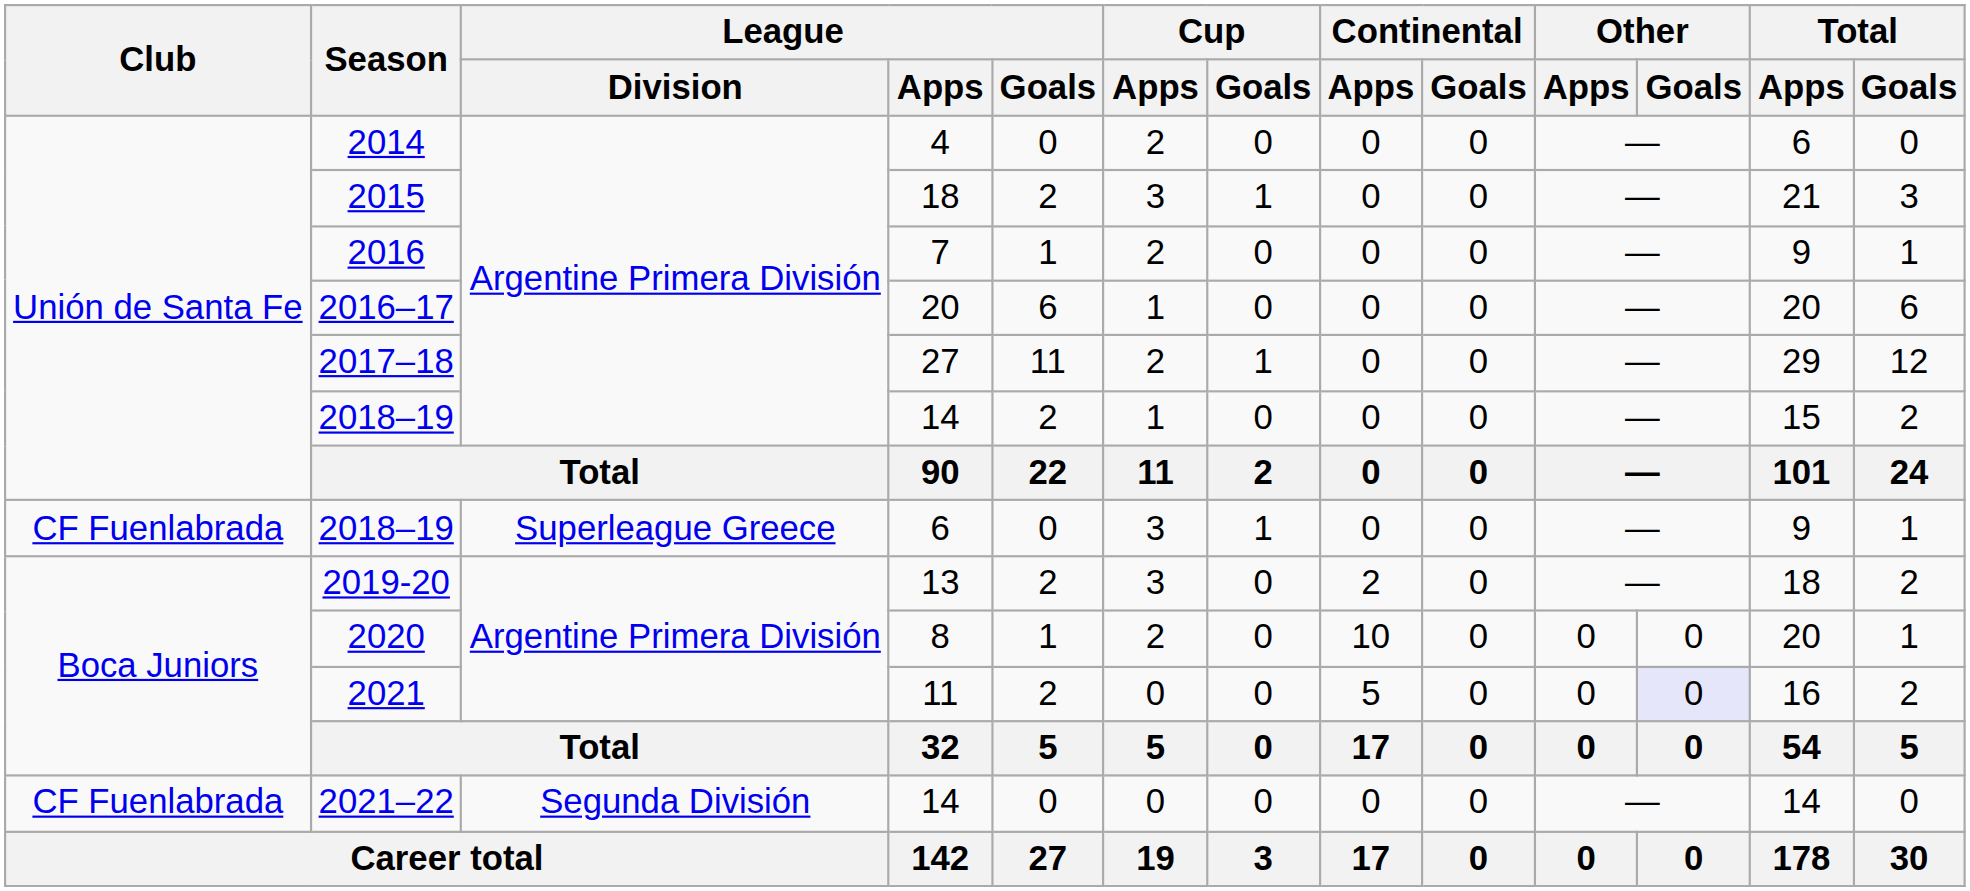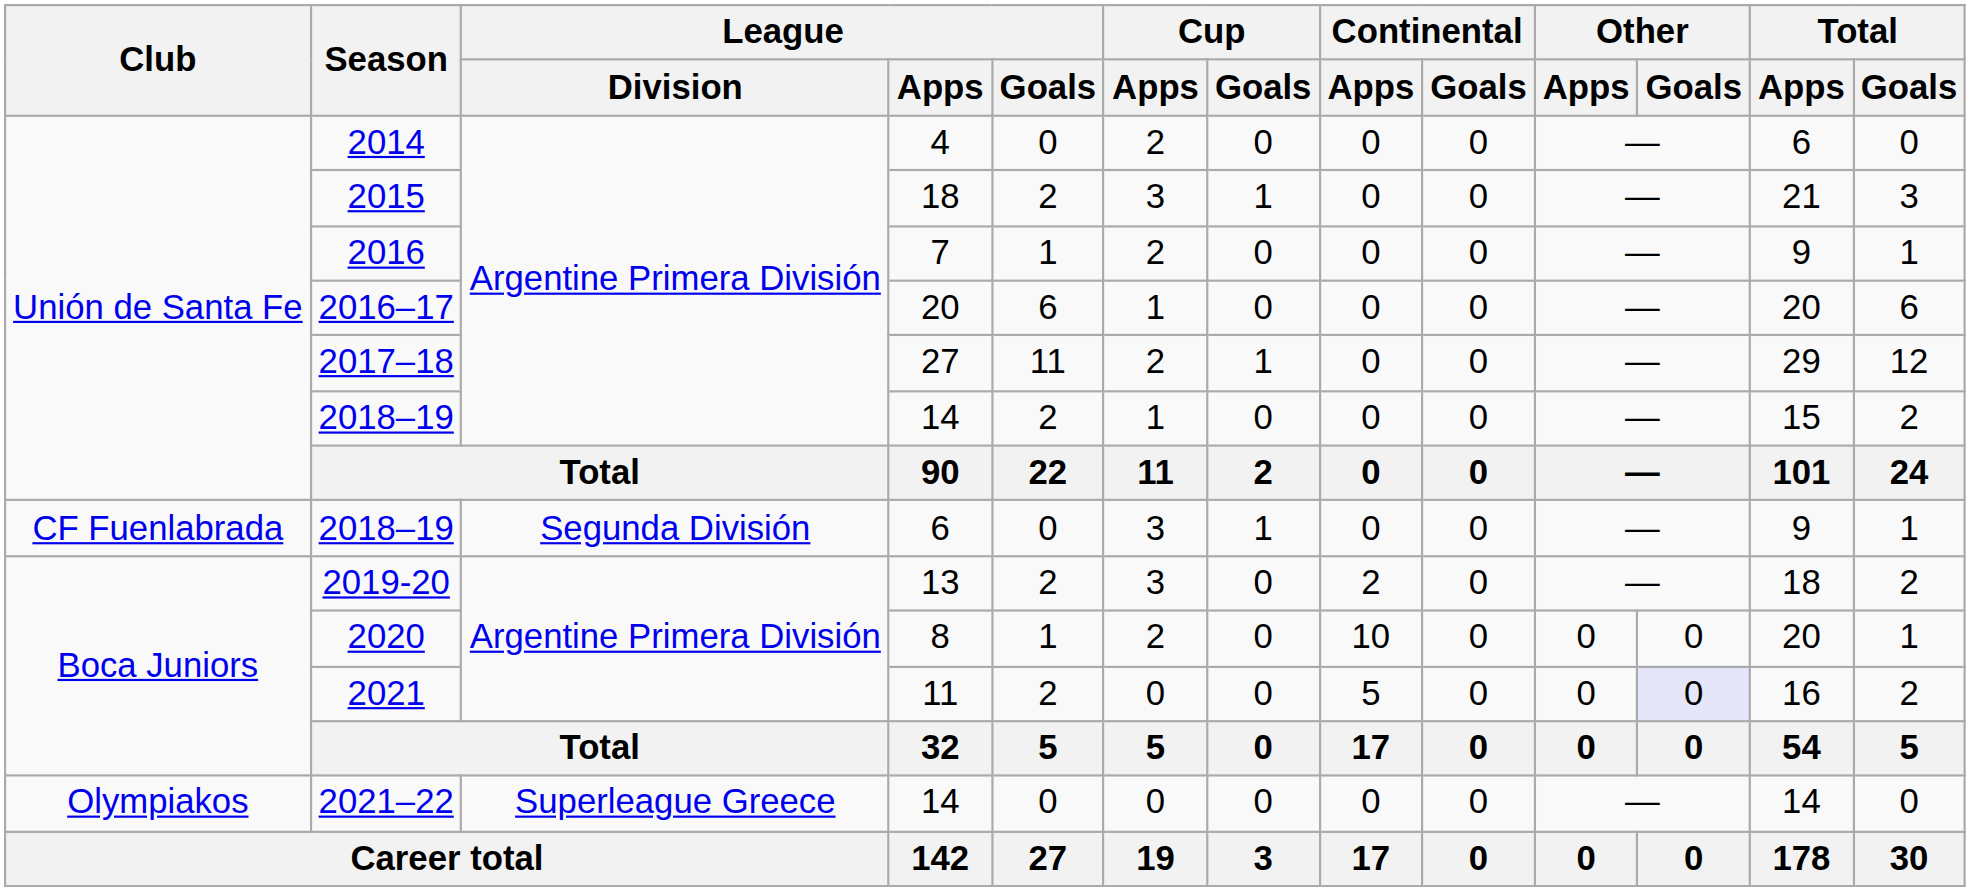 <table class="wikitable" style="text-align: center;">
 <tr>
 <th rowspan="2">Club</th>
 <th rowspan="2">Season</th>
 <th colspan="3">League</th>
 <th colspan="2">Cup</th>
 <th colspan="2">Continental</th>
 <th colspan="2">Other</th>
 <th colspan="2">Total</th>
 </tr>
 <tr>
 <th>Division</th>
 <th>Apps</th>
 <th>Goals</th>
 <th>Apps</th>
 <th>Goals</th>
 <th>Apps</th>
 <th>Goals</th>
 <th>Apps</th>
 <th>Goals</th>
 <th>Apps</th>
 <th>Goals</th>
 </tr>
 <tr>
 <td rowspan="7"><a href='#'>Unión de Santa Fe</a></td>
 <td><a href='#'>2014</a></td>
 <td rowspan="6"><a href='#'>Argentine Primera División</a></td>
 <td>4</td>
 <td>0</td>
 <td>2</td>
 <td>0</td>
 <td>0</td>
 <td>0</td>
 <td colspan="2">—</td>
 <td>6</td>
 <td>0</td>
 </tr>
 <tr>
 <td><a href='#'>2015</a></td>
 <td>18</td>
 <td>2</td>
 <td>3</td>
 <td>1</td>
 <td>0</td>
 <td>0</td>
 <td colspan="2">—</td>
 <td>21</td>
 <td>3</td>
 </tr>
 <tr>
 <td><a href='#'>2016</a></td>
 <td>7</td>
 <td>1</td>
 <td>2</td>
 <td>0</td>
 <td>0</td>
 <td>0</td>
 <td colspan="2">—</td>
 <td>9</td>
 <td>1</td>
 </tr>
 <tr>
 <td><a href='#'>2016–17</a></td>
 <td>20</td>
 <td>6</td>
 <td>1</td>
 <td>0</td>
 <td>0</td>
 <td>0</td>
 <td colspan="2">—</td>
 <td>20</td>
 <td>6</td>
 </tr>
 <tr>
 <td><a href='#'>2017–18</a></td>
 <td>27</td>
 <td>11</td>
 <td>2</td>
 <td>1</td>
 <td>0</td>
 <td>0</td>
 <td colspan="2">—</td>
 <td>29</td>
 <td>12</td>
 </tr>
 <tr>
 <td><a href='#'>2018–19</a></td>
 <td>14</td>
 <td>2</td>
 <td>1</td>
 <td>0</td>
 <td>0</td>
 <td>0</td>
 <td colspan="2">—</td>
 <td>15</td>
 <td>2</td>
 </tr>
 <tr>
 <th colspan="2">Total</th>
 <th>90</th>
 <th>22</th>
 <th>11</th>
 <th>2</th>
 <th>0</th>
 <th>0</th>
 <th colspan="2">—</th>
 <th>101</th>
 <th>24</th>
 </tr>
 <tr>
 <td rowspan="1"><a href='#'>CF Fuenlabrada</a></td>
 <td><a href='#'>2018–19</a></td>
-<td><a href='#'>Superleague Greece</a></td>
+<td><a href='#'>Segunda División</a></td>
 <td>6</td>
 <td>0</td>
 <td>3</td>
 <td>1</td>
 <td>0</td>
 <td>0</td>
 <td colspan="2">—</td>
 <td>9</td>
 <td>1</td>
 </tr>
 <tr>
 <td rowspan="4"><a href='#'>Boca Juniors</a></td>
 <td><a href='#'>2019-20</a></td>
 <td rowspan="3"><a href='#'>Argentine Primera División</a></td>
 <td>13</td>
 <td>2</td>
 <td>3</td>
 <td>0</td>
 <td>2</td>
 <td>0</td>
 <td colspan="2">—</td>
 <td>18</td>
 <td>2</td>
 </tr>
 <tr>
 <td><a href='#'>2020</a></td>
 <td>8</td>
 <td>1</td>
 <td>2</td>
 <td>0</td>
 <td>10</td>
 <td>0</td>
 <td>0</td>
 <td>0</td>
 <td>20</td>
 <td>1</td>
 </tr>
 <tr>
 <td><a href='#'>2021</a></td>
 <td>11</td>
 <td>2</td>
 <td>0</td>
 <td>0</td>
 <td>5</td>
 <td>0</td>
 <td>0</td>
 <td style="background: lavender;">0</td>
 <td>16</td>
 <td>2</td>
 </tr>
 <tr>
 <th colspan="2">Total</th>
 <th>32</th>
 <th>5</th>
 <th>5</th>
 <th>0</th>
 <th>17</th>
 <th>0</th>
 <th>0</th>
 <th>0</th>
 <th>54</th>
 <th>5</th>
 </tr>
 <tr>
-<td rowspan="1"><a href='#'>CF Fuenlabrada</a></td>
+<td rowspan="1"><a href='#'>Olympiakos</a></td>
 <td><a href='#'>2021–22</a></td>
-<td><a href='#'>Segunda División</a></td>
+<td><a href='#'>Superleague Greece</a></td>
 <td>14</td>
 <td>0</td>
 <td>0</td>
 <td>0</td>
 <td>0</td>
 <td>0</td>
 <td colspan="2">—</td>
 <td>14</td>
 <td>0</td>
 </tr>
 <tr>
 <th colspan="3">Career total</th>
 <th>142</th>
 <th>27</th>
 <th>19</th>
 <th>3</th>
 <th>17</th>
 <th>0</th>
 <th>0</th>
 <th>0</th>
 <th>178</th>
 <th>30</th>
 </tr>
 </table>
